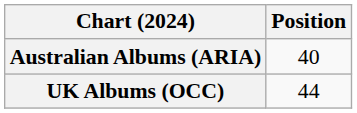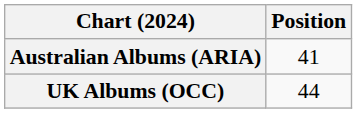 <table class="wikitable sortable plainrowheaders" style="text-align:center">
 <tr>
 <th scope="col">Chart (2024)</th>
 <th scope="col">Position</th>
 </tr>
 <tr>
 <th scope="row">Australian Albums (ARIA)</th>
-<td>40</td>
+<td>41</td>
 </tr>
 <tr>
 <th scope="row">UK Albums (OCC)</th>
 <td>44</td>
 </tr>
 </table>
